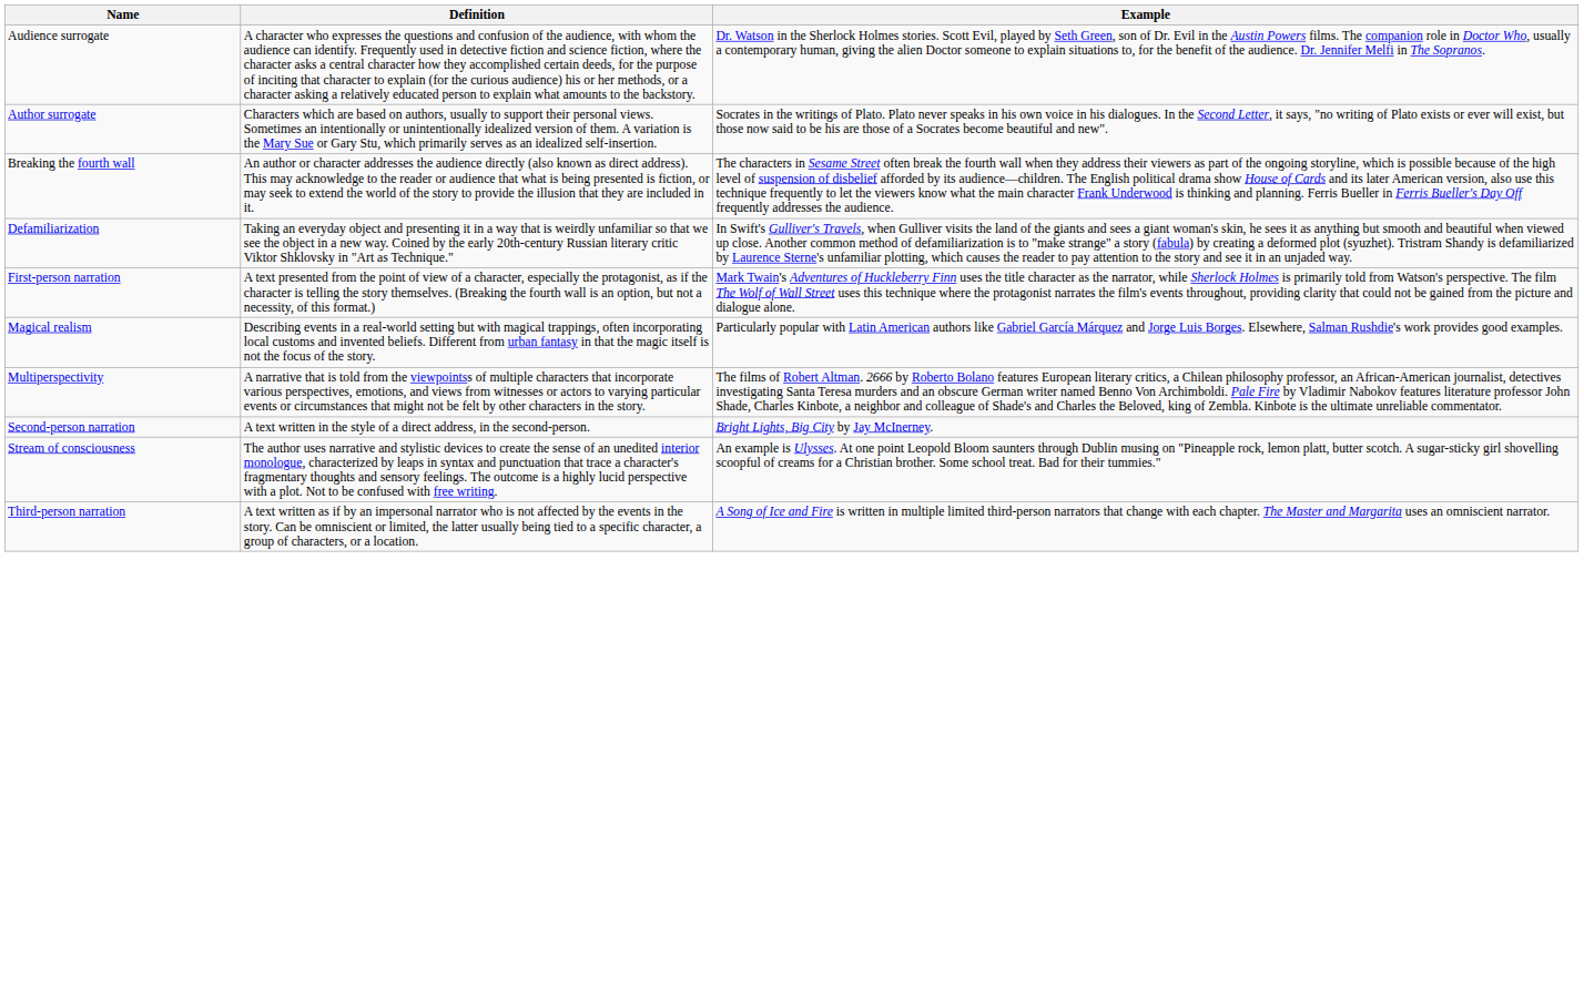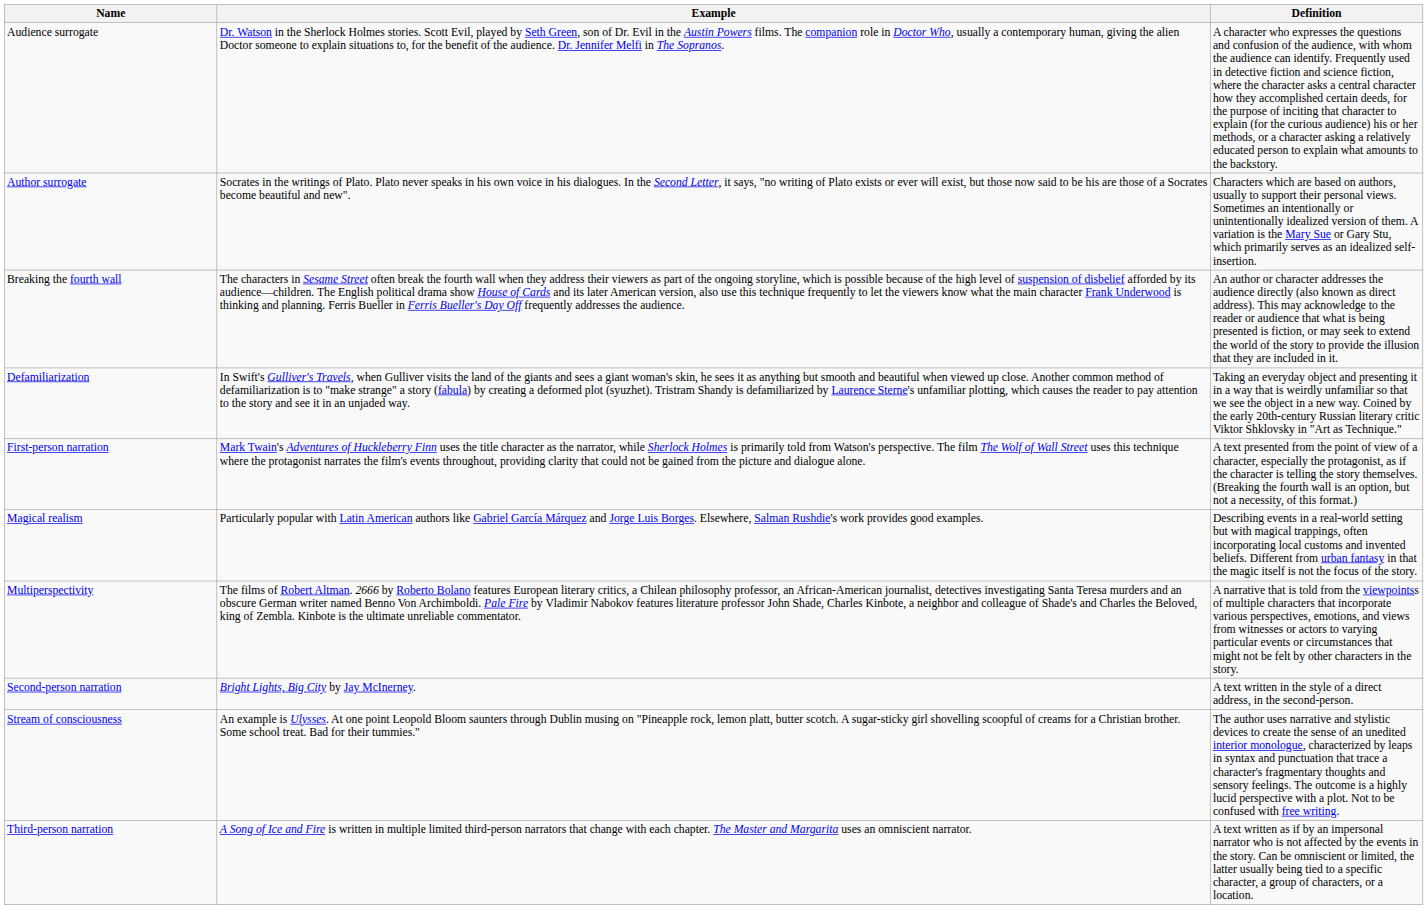 <table class="wikitable sortable" style="border:1px;; width:98%;">
 <tr valign="top">
 <th style="width:15%">Name</th>
+<th style="width:70%">Example</th>
 <th style="width:30%">Definition</th>
-<th style="width:70%">Example</th>
 </tr>
 <tr valign="top">
 <td>Audience surrogate</td>
+<td><a href='#'>Dr. Watson</a> in the Sherlock Holmes stories. Scott Evil, played by <a href='#'>Seth Green</a>, son of Dr. Evil in the <em><a href='#'>Austin Powers</a></em> films. The <a href='#'>companion</a> role in <em><a href='#'>Doctor Who</a></em>, usually a contemporary human, giving the alien Doctor someone to explain situations to, for the benefit of the audience. <a href='#'>Dr. Jennifer Melfi</a> in <em><a href='#'>The Sopranos</a></em>.</td>
 <td>A character who expresses the questions and confusion of the audience, with whom the audience can identify. Frequently used in detective fiction and science fiction, where the character asks a central character how they accomplished certain deeds, for the purpose of inciting that character to explain (for the curious audience) his or her methods, or a character asking a relatively educated person to explain what amounts to the backstory.</td>
-<td><a href='#'>Dr. Watson</a> in the Sherlock Holmes stories. Scott Evil, played by <a href='#'>Seth Green</a>, son of Dr. Evil in the <em><a href='#'>Austin Powers</a></em> films. The <a href='#'>companion</a> role in <em><a href='#'>Doctor Who</a></em>, usually a contemporary human, giving the alien Doctor someone to explain situations to, for the benefit of the audience. <a href='#'>Dr. Jennifer Melfi</a> in <em><a href='#'>The Sopranos</a></em>.</td>
 </tr>
 <tr valign="top">
 <td><a href='#'>Author surrogate</a></td>
+<td>Socrates in the writings of Plato. Plato never speaks in his own voice in his dialogues. In the <a href='#'><em>Second Letter</em></a>, it says, "no writing of Plato exists or ever will exist, but those now said to be his are those of a Socrates become beautiful and new".</td>
 <td>Characters which are based on authors, usually to support their personal views. Sometimes an intentionally or unintentionally idealized version of them. A variation is the <a href='#'>Mary Sue</a> or Gary Stu, which primarily serves as an idealized self-insertion.</td>
-<td>Socrates in the writings of Plato. Plato never speaks in his own voice in his dialogues. In the <a href='#'><em>Second Letter</em></a>, it says, "no writing of Plato exists or ever will exist, but those now said to be his are those of a Socrates become beautiful and new".</td>
 </tr>
 <tr valign="top">
 <td>Breaking the <a href='#'>fourth wall</a></td>
+<td>The characters in <em><a href='#'>Sesame Street</a></em> often break the fourth wall when they address their viewers as part of the ongoing storyline, which is possible because of the high level of <a href='#'>suspension of disbelief</a> afforded by its audience—children. The English political drama show <em><a href='#'>House of Cards</a></em> and its later American version, also use this technique frequently to let the viewers know what the main character <a href='#'>Frank Underwood</a> is thinking and planning. Ferris Bueller in <em><a href='#'>Ferris Bueller's Day Off</a></em> frequently addresses the audience.</td>
 <td>An author or character addresses the audience directly (also known as direct address). This may acknowledge to the reader or audience that what is being presented is fiction, or may seek to extend the world of the story to provide the illusion that they are included in it.</td>
-<td>The characters in <em><a href='#'>Sesame Street</a></em> often break the fourth wall when they address their viewers as part of the ongoing storyline, which is possible because of the high level of <a href='#'>suspension of disbelief</a> afforded by its audience—children. The English political drama show <em><a href='#'>House of Cards</a></em> and its later American version, also use this technique frequently to let the viewers know what the main character <a href='#'>Frank Underwood</a> is thinking and planning. Ferris Bueller in <em><a href='#'>Ferris Bueller's Day Off</a></em> frequently addresses the audience.</td>
 </tr>
 <tr valign="top">
 <td><a href='#'>Defamiliarization</a></td>
+<td>In Swift's <em><a href='#'>Gulliver's Travels</a></em>, when Gulliver visits the land of the giants and sees a giant woman's skin, he sees it as anything but smooth and beautiful when viewed up close. Another common method of defamiliarization is to "make strange" a story (<a href='#'>fabula</a>) by creating a deformed plot (syuzhet). Tristram Shandy is defamiliarized by <a href='#'>Laurence Sterne</a>'s unfamiliar plotting, which causes the reader to pay attention to the story and see it in an unjaded way.</td>
 <td>Taking an everyday object and presenting it in a way that is weirdly unfamiliar so that we see the object in a new way. Coined by the early 20th-century Russian literary critic Viktor Shklovsky in "Art as Technique."</td>
-<td>In Swift's <em><a href='#'>Gulliver's Travels</a></em>, when Gulliver visits the land of the giants and sees a giant woman's skin, he sees it as anything but smooth and beautiful when viewed up close. Another common method of defamiliarization is to "make strange" a story (<a href='#'>fabula</a>) by creating a deformed plot (syuzhet). Tristram Shandy is defamiliarized by <a href='#'>Laurence Sterne</a>'s unfamiliar plotting, which causes the reader to pay attention to the story and see it in an unjaded way.</td>
 </tr>
 <tr valign="top">
 <td><a href='#'>First-person narration</a></td>
+<td><a href='#'>Mark Twain</a>'s <em><a href='#'>Adventures of Huckleberry Finn</a></em> uses the title character as the narrator, while <em><a href='#'>Sherlock Holmes</a></em> is primarily told from Watson's perspective. The film <em><a href='#'>The Wolf of Wall Street</a></em> uses this technique where the protagonist narrates the film's events throughout, providing clarity that could not be gained from the picture and dialogue alone.</td>
 <td>A text presented from the point of view of a character, especially the protagonist, as if the character is telling the story themselves. (Breaking the fourth wall is an option, but not a necessity, of this format.)</td>
-<td><a href='#'>Mark Twain</a>'s <em><a href='#'>Adventures of Huckleberry Finn</a></em> uses the title character as the narrator, while <em><a href='#'>Sherlock Holmes</a></em> is primarily told from Watson's perspective. The film <em><a href='#'>The Wolf of Wall Street</a></em> uses this technique where the protagonist narrates the film's events throughout, providing clarity that could not be gained from the picture and dialogue alone.</td>
 </tr>
 <tr valign="top">
 <td><a href='#'>Magical realism</a></td>
+<td>Particularly popular with <a href='#'>Latin American</a> authors like <a href='#'>Gabriel García Márquez</a> and <a href='#'>Jorge Luis Borges</a>. Elsewhere, <a href='#'>Salman Rushdie</a>'s work provides good examples.</td>
 <td>Describing events in a real-world setting but with magical trappings, often incorporating local customs and invented beliefs. Different from <a href='#'>urban fantasy</a> in that the magic itself is not the focus of the story.</td>
-<td>Particularly popular with <a href='#'>Latin American</a> authors like <a href='#'>Gabriel García Márquez</a> and <a href='#'>Jorge Luis Borges</a>. Elsewhere, <a href='#'>Salman Rushdie</a>'s work provides good examples.</td>
 </tr>
 <tr valign="top">
 <td><a href='#'>Multiperspectivity</a></td>
+<td>The films of <a href='#'>Robert Altman</a>. <em>2666</em> by <a href='#'>Roberto Bolano</a> features European literary critics, a Chilean philosophy professor, an African-American journalist, detectives investigating Santa Teresa murders and an obscure German writer named Benno Von Archimboldi. <em><a href='#'>Pale Fire</a></em> by Vladimir Nabokov features literature professor John Shade,  Charles Kinbote, a neighbor and colleague of Shade's and Charles the Beloved, king of Zembla. Kinbote is the ultimate unreliable commentator.</td>
 <td>A narrative that is told from the <a href='#'>viewpoints</a>s of multiple characters that incorporate various perspectives, emotions, and views from witnesses or actors to varying particular events or circumstances that might not be felt by other characters in the story.</td>
-<td>The films of <a href='#'>Robert Altman</a>. <em>2666</em> by <a href='#'>Roberto Bolano</a> features European literary critics, a Chilean philosophy professor, an African-American journalist, detectives investigating Santa Teresa murders and an obscure German writer named Benno Von Archimboldi. <em><a href='#'>Pale Fire</a></em> by Vladimir Nabokov features literature professor John Shade,  Charles Kinbote, a neighbor and colleague of Shade's and Charles the Beloved, king of Zembla. Kinbote is the ultimate unreliable commentator.</td>
 </tr>
 <tr valign="top">
 <td><a href='#'>Second-person narration</a></td>
+<td><em><a href='#'>Bright Lights, Big City</a></em> by <a href='#'>Jay McInerney</a>.</td>
 <td>A text written in the style of a direct address, in the second-person.</td>
-<td><em><a href='#'>Bright Lights, Big City</a></em> by <a href='#'>Jay McInerney</a>.</td>
 </tr>
 <tr valign="top">
 <td><a href='#'>Stream of consciousness</a></td>
+<td>An example is <em><a href='#'>Ulysses</a></em>. At one point Leopold Bloom saunters through Dublin musing on "Pineapple rock, lemon platt, butter scotch. A sugar-sticky girl shovelling scoopful of creams for a Christian brother. Some school treat. Bad for their tummies."</td>
 <td>The author uses narrative and stylistic devices to create the sense of an unedited <a href='#'>interior monologue</a>, characterized by leaps in syntax and punctuation that trace a character's fragmentary thoughts and sensory feelings. The outcome is a highly lucid perspective with a plot. Not to be confused with <a href='#'>free writing</a>.</td>
-<td>An example is <em><a href='#'>Ulysses</a></em>. At one point Leopold Bloom saunters through Dublin musing on "Pineapple rock, lemon platt, butter scotch. A sugar-sticky girl shovelling scoopful of creams for a Christian brother. Some school treat. Bad for their tummies."</td>
 </tr>
 <tr valign="top">
 <td><a href='#'>Third-person narration</a></td>
+<td><em><a href='#'>A Song of Ice and Fire</a></em> is written in multiple limited third-person narrators that change with each chapter. <em><a href='#'>The Master and Margarita</a></em> uses an omniscient narrator.</td>
 <td>A text written as if by an impersonal narrator who is not affected by the events in the story. Can be omniscient or limited, the latter usually being tied to a specific character, a group of characters, or a location.</td>
-<td><em><a href='#'>A Song of Ice and Fire</a></em> is written in multiple limited third-person narrators that change with each chapter. <em><a href='#'>The Master and Margarita</a></em> uses an omniscient narrator.</td>
 </tr>
 </table>
